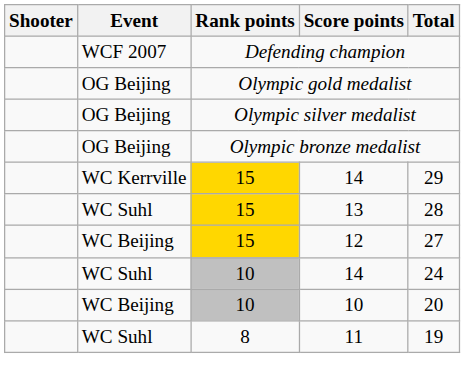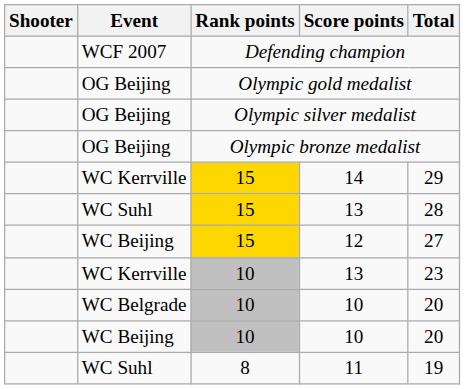 <table class="wikitable" style="font-size: 95%">
 <tr>
 <th>Shooter</th>
 <th>Event</th>
 <th>Rank points</th>
 <th>Score points</th>
 <th>Total</th>
 </tr>
 <tr>
 <td></td>
 <td>WCF 2007</td>
 <td colspan=3 style="text-align: center"><em>Defending champion</em></td>
 </tr>
 <tr>
 <td></td>
 <td>OG Beijing</td>
 <td colspan=3 style="text-align: center"><em>Olympic gold medalist</em></td>
 </tr>
 <tr>
 <td></td>
 <td>OG Beijing</td>
 <td colspan=3 style="text-align: center"><em>Olympic silver medalist</em></td>
 </tr>
 <tr>
 <td></td>
 <td>OG Beijing</td>
 <td colspan=3 style="text-align: center"><em>Olympic bronze medalist</em></td>
 </tr>
 <tr>
 <td></td>
 <td>WC Kerrville</td>
 <td style="text-align: center; background: gold">15</td>
 <td style="text-align: center">14</td>
 <td style="text-align: center">29</td>
 </tr>
 <tr>
 <td></td>
 <td>WC Suhl</td>
 <td style="text-align: center; background: gold">15</td>
 <td style="text-align: center">13</td>
 <td style="text-align: center">28</td>
 </tr>
 <tr>
 <td></td>
 <td>WC Beijing</td>
 <td style="text-align: center; background: gold">15</td>
 <td style="text-align: center">12</td>
 <td style="text-align: center">27</td>
 </tr>
 <tr>
 <td></td>
-<td>WC Suhl</td>
+<td>WC Kerrville</td>
 <td style="text-align: center; background: silver">10</td>
-<td style="text-align: center">14</td>
-<td style="text-align: center">24</td>
+<td style="text-align: center">13</td>
+<td style="text-align: center">23</td>
+</tr>
+<tr>
+<td></td>
+<td>WC Belgrade</td>
+<td style="text-align: center; background: silver">10</td>
+<td style="text-align: center">10</td>
+<td style="text-align: center">20</td>
 </tr>
 <tr>
 <td></td>
 <td>WC Beijing</td>
 <td style="text-align: center; background: silver">10</td>
 <td style="text-align: center">10</td>
 <td style="text-align: center">20</td>
 </tr>
 <tr>
 <td></td>
 <td>WC Suhl</td>
 <td style="text-align: center; background: bronze">8</td>
 <td style="text-align: center">11</td>
 <td style="text-align: center">19</td>
 </tr>
 </table>
